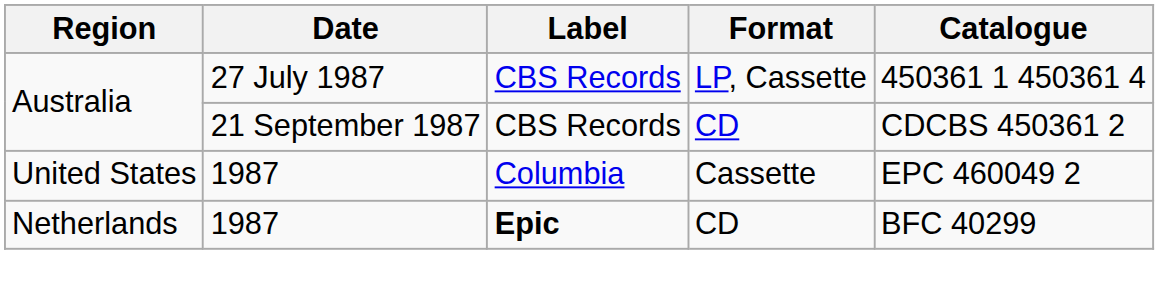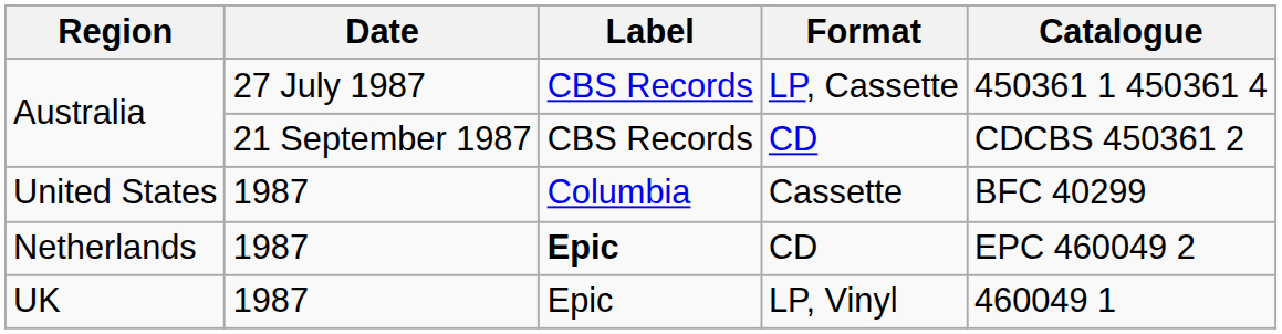 <table class="wikitable">
 <tr>
 <th>Region</th>
 <th>Date</th>
 <th>Label</th>
 <th>Format</th>
 <th>Catalogue</th>
 </tr>
 <tr>
 <td rowspan="2">Australia</td>
 <td>27 July 1987</td>
 <td><a href='#'>CBS Records</a></td>
 <td><a href='#'>LP</a>, Cassette</td>
 <td>450361 1 450361 4</td>
 </tr>
 <tr>
 <td>21 September 1987</td>
 <td>CBS Records</td>
 <td><a href='#'>CD</a></td>
 <td>CDCBS 450361 2</td>
 </tr>
 <tr>
 <td>United States</td>
 <td>1987</td>
 <td><a href='#'>Columbia</a></td>
 <td>Cassette</td>
-<td>EPC 460049 2</td>
+<td>BFC 40299</td>
 </tr>
 <tr>
 <td>Netherlands</td>
 <td>1987</td>
 <td><strong>Epic</strong></td>
 <td>CD</td>
-<td>BFC 40299</td>
+<td>EPC 460049 2</td>
+</tr>
+<tr>
+<td>UK</td>
+<td>1987</td>
+<td>Epic</td>
+<td>LP, Vinyl</td>
+<td>460049 1</td>
 </tr>
 </table>
